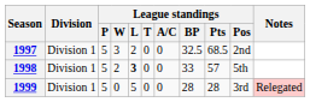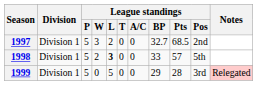 <table class="wikitable sortable">
 <tr>
 <th scope="col" rowspan="2">Season</th>
 <th scope="col" rowspan="2">Division</th>
 <th scope="col" colspan="8">League standings</th>
 <th scope="col" rowspan="2">Notes</th>
 </tr>
 <tr>
 <th scope="col">P</th>
 <th scope="col">W</th>
 <th scope="col">L</th>
 <th scope="col">T</th>
 <th scope="col">A/C</th>
 <th scope="col">BP</th>
 <th scope="col">Pts</th>
 <th scope="col">Pos</th>
 </tr>
 <tr>
 <th scope="row"><a href='#'>1997</a></th>
 <td>Division 1</td>
 <td>5</td>
 <td>3</td>
 <td>2</td>
 <td>0</td>
 <td>0</td>
-<td>32.5</td>
+<td>32.7</td>
 <td>68.5</td>
 <td>2nd</td>
 <td style="background: white;"></td>
 </tr>
 <tr>
 <th scope="row"><a href='#'>1998</a></th>
 <td>Division 1</td>
 <td>5</td>
 <td>2</td>
 <td><strong>3</strong></td>
 <td>0</td>
 <td>0</td>
 <td>33</td>
 <td>57</td>
 <td>5th</td>
 <td style="background: white;"></td>
 </tr>
 <tr>
 <th scope="row"><a href='#'>1999</a></th>
 <td>Division 1</td>
 <td>5</td>
 <td>0</td>
 <td>5</td>
 <td>0</td>
 <td>0</td>
-<td>28</td>
+<td>29</td>
 <td>28</td>
 <td>3rd</td>
 <td style="background: #ffcccc;">Relegated</td>
 </tr>
 </table>
